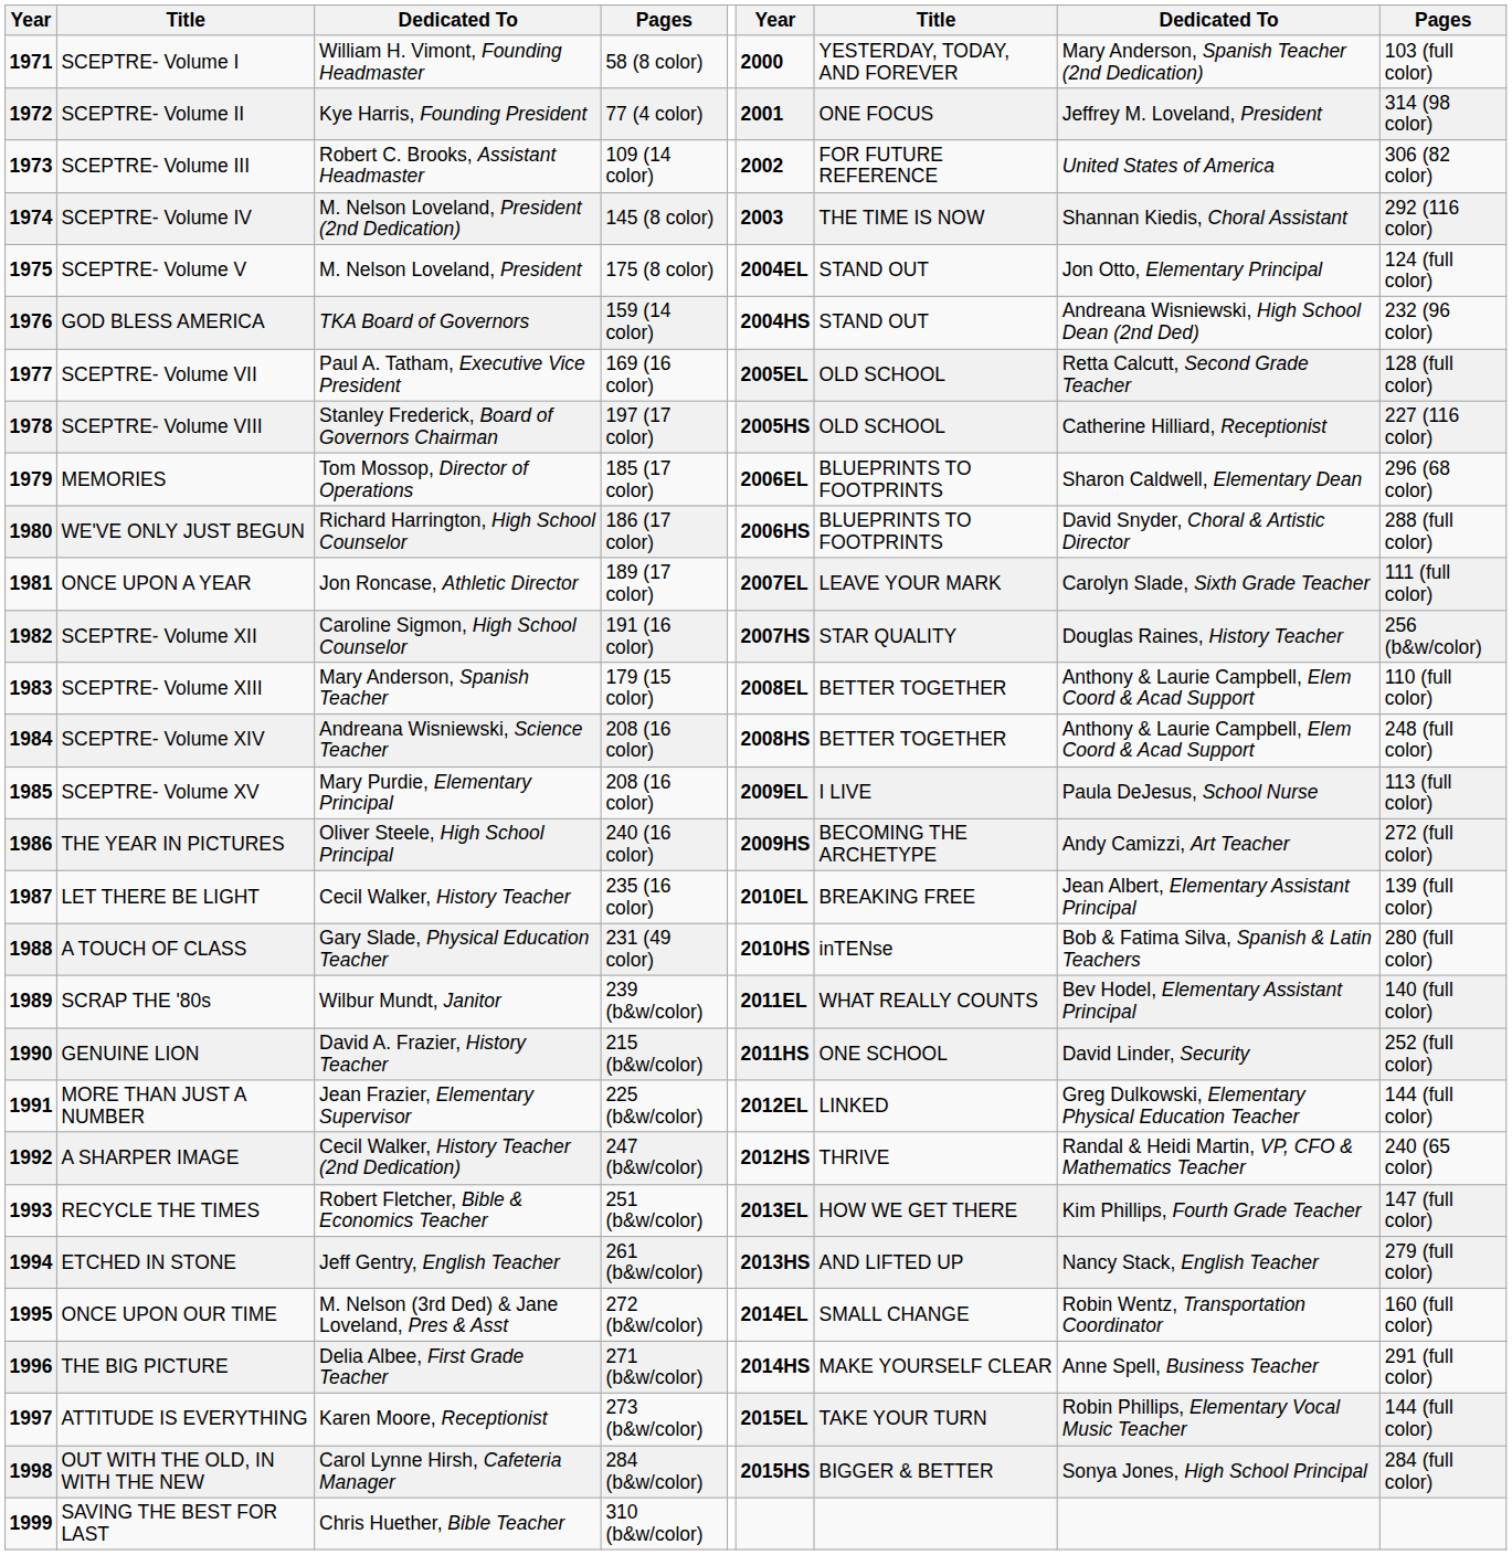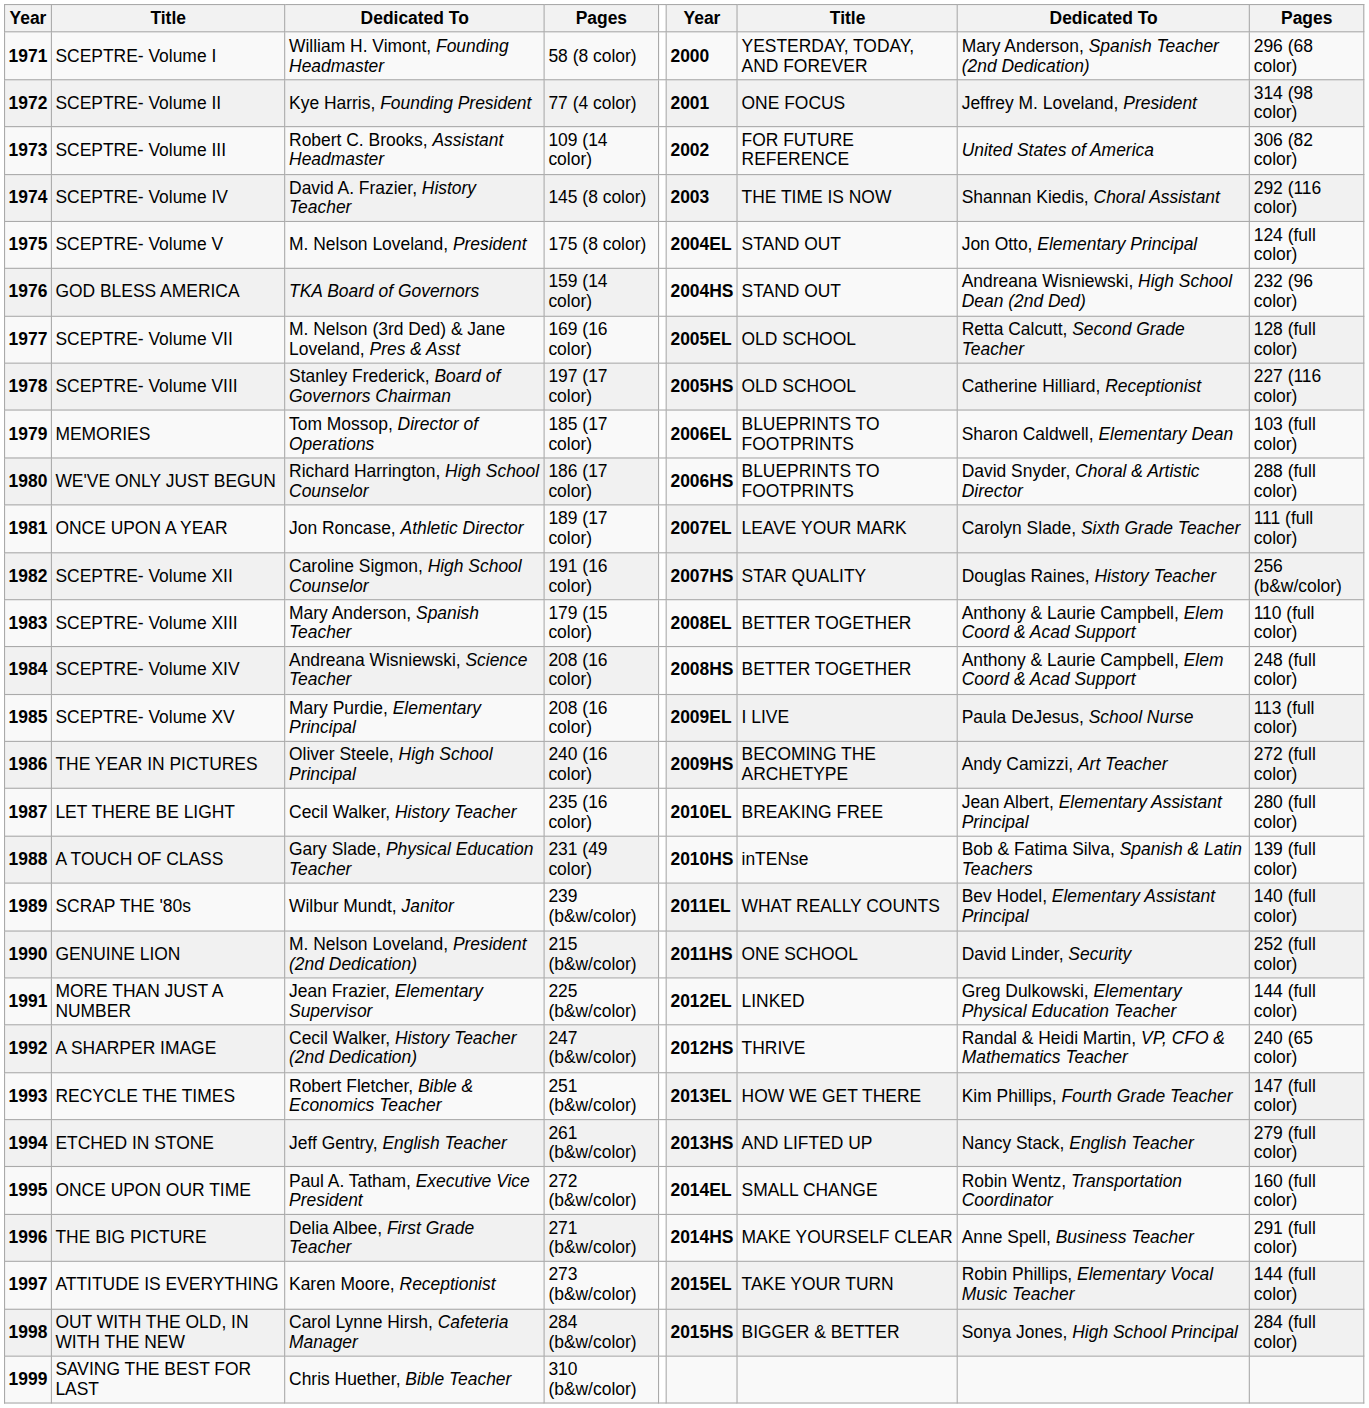 <table class="wikitable mw-collapsible mw-collapsed">
 <tr>
 <th>Year</th>
 <th>Title</th>
 <th>Dedicated To</th>
 <th>Pages</th>
 <th style="background:#FFFFFF;"></th>
 <th>Year</th>
 <th>Title</th>
 <th>Dedicated To</th>
 <th>Pages</th>
 </tr>
 <tr>
 <td><strong>1971</strong></td>
 <td>SCEPTRE- Volume I</td>
 <td>William H. Vimont, <em>Founding Headmaster</em></td>
 <td>58 (8 color)</td>
 <td style="background:#FFFFFF;"></td>
 <td><strong>2000</strong></td>
 <td>YESTERDAY, TODAY, AND FOREVER</td>
 <td>Mary Anderson, <em>Spanish Teacher (2nd Dedication)</em></td>
-<td>103 (full color)</td>
+<td>296 (68 color)</td>
 </tr>
 <tr>
 <td style="background:#F1F1F1;"><strong>1972</strong></td>
 <td style="background:#F1F1F1;">SCEPTRE- Volume II</td>
 <td style="background:#F1F1F1;">Kye Harris, <em>Founding President</em></td>
 <td style="background:#F1F1F1;">77 (4 color)</td>
 <td style="background:#FFFFFF;"></td>
 <td style="background:#F1F1F1;"><strong>2001</strong></td>
 <td style="background:#F1F1F1;">ONE FOCUS</td>
 <td style="background:#F1F1F1;">Jeffrey M. Loveland, <em>President</em></td>
 <td style="background:#F1F1F1;">314 (98 color)</td>
 </tr>
 <tr>
 <td><strong>1973</strong></td>
 <td>SCEPTRE- Volume III</td>
 <td>Robert C. Brooks, <em>Assistant Headmaster</em></td>
 <td>109 (14 color)</td>
 <td style="background:#FFFFFF;"></td>
 <td><strong>2002</strong></td>
 <td>FOR FUTURE REFERENCE</td>
 <td><em>United States of America</em></td>
 <td>306 (82 color)</td>
 </tr>
 <tr>
 <td style="background:#F1F1F1;"><strong>1974</strong></td>
 <td style="background:#F1F1F1;">SCEPTRE- Volume IV</td>
-<td style="background:#F1F1F1;">M. Nelson Loveland, <em>President (2nd Dedication)</em></td>
+<td style="background:#F1F1F1;">David A. Frazier, <em>History Teacher</em></td>
 <td style="background:#F1F1F1;">145 (8 color)</td>
 <td style="background:#FFFFFF;"></td>
 <td style="background:#F1F1F1;"><strong>2003</strong></td>
 <td style="background:#F1F1F1;">THE TIME IS NOW</td>
 <td style="background:#F1F1F1;">Shannan Kiedis, <em>Choral Assistant</em></td>
 <td style="background:#F1F1F1;">292 (116 color)</td>
 </tr>
 <tr>
 <td><strong>1975</strong></td>
 <td>SCEPTRE- Volume V</td>
 <td>M. Nelson Loveland, <em>President</em></td>
 <td>175 (8 color)</td>
 <td style="background:#FFFFFF;"></td>
 <td><strong>2004EL</strong></td>
 <td>STAND OUT</td>
 <td>Jon Otto, <em>Elementary Principal</em></td>
 <td>124 (full color)</td>
 </tr>
 <tr>
 <td style="background:#F1F1F1;"><strong>1976</strong></td>
 <td style="background:#F1F1F1;">GOD BLESS AMERICA</td>
 <td style="background:#F1F1F1;"><em>TKA Board of Governors</em></td>
 <td style="background:#F1F1F1;">159 (14 color)</td>
 <td style="background:#FFFFFF;"></td>
 <td><strong>2004HS</strong></td>
 <td>STAND OUT</td>
 <td>Andreana Wisniewski, <em>High School Dean (2nd Ded)</em></td>
 <td>232 (96 color)</td>
 </tr>
 <tr>
 <td><strong>1977</strong></td>
 <td>SCEPTRE- Volume VII</td>
-<td>Paul A. Tatham, <em>Executive Vice President</em></td>
+<td>M. Nelson (3rd Ded) & Jane Loveland, <em>Pres & Asst</em></td>
 <td>169 (16 color)</td>
 <td style="background:#FFFFFF;"></td>
 <td style="background:#F1F1F1;"><strong>2005EL</strong></td>
 <td style="background:#F1F1F1;">OLD SCHOOL</td>
 <td style="background:#F1F1F1;">Retta Calcutt, <em>Second Grade Teacher</em></td>
 <td style="background:#F1F1F1;">128 (full color)</td>
 </tr>
 <tr>
 <td style="background:#F1F1F1;"><strong>1978</strong></td>
 <td style="background:#F1F1F1;">SCEPTRE- Volume VIII</td>
 <td style="background:#F1F1F1;">Stanley Frederick, <em>Board of Governors Chairman</em></td>
 <td style="background:#F1F1F1;">197 (17 color)</td>
 <td style="background:#FFFFFF;"></td>
 <td style="background:#F1F1F1;"><strong>2005HS</strong></td>
 <td style="background:#F1F1F1;">OLD SCHOOL</td>
 <td style="background:#F1F1F1;">Catherine Hilliard, <em>Receptionist</em></td>
 <td style="background:#F1F1F1;">227 (116 color)</td>
 </tr>
 <tr>
 <td><strong>1979</strong></td>
 <td>MEMORIES</td>
 <td>Tom Mossop, <em>Director of Operations</em></td>
 <td>185 (17 color)</td>
 <td style="background:#FFFFFF;"></td>
 <td><strong>2006EL</strong></td>
 <td>BLUEPRINTS TO FOOTPRINTS</td>
 <td>Sharon Caldwell, <em>Elementary Dean</em></td>
-<td>296 (68 color)</td>
+<td>103 (full color)</td>
 </tr>
 <tr>
 <td style="background:#F1F1F1;"><strong>1980</strong></td>
 <td style="background:#F1F1F1;">WE'VE ONLY JUST BEGUN</td>
 <td style="background:#F1F1F1;">Richard Harrington, <em>High School Counselor</em></td>
 <td style="background:#F1F1F1;">186 (17 color)</td>
 <td style="background:#FFFFFF;"></td>
 <td><strong>2006HS</strong></td>
 <td>BLUEPRINTS TO FOOTPRINTS</td>
 <td>David Snyder, <em>Choral & Artistic Director</em></td>
 <td>288 (full color)</td>
 </tr>
 <tr>
 <td><strong>1981</strong></td>
 <td>ONCE UPON A YEAR</td>
 <td>Jon Roncase, <em>Athletic Director</em></td>
 <td>189 (17 color)</td>
 <td style="background:#FFFFFF;"></td>
 <td style="background:#F1F1F1;"><strong>2007EL</strong></td>
 <td style="background:#F1F1F1;">LEAVE YOUR MARK</td>
 <td style="background:#F1F1F1;">Carolyn Slade, <em>Sixth Grade Teacher</em></td>
 <td style="background:#F1F1F1;">111 (full color)</td>
 </tr>
 <tr>
 <td style="background:#F1F1F1;"><strong>1982</strong></td>
 <td style="background:#F1F1F1;">SCEPTRE- Volume XII</td>
 <td style="background:#F1F1F1;">Caroline Sigmon, <em>High School Counselor</em></td>
 <td style="background:#F1F1F1;">191 (16 color)</td>
 <td style="background:#FFFFFF;"></td>
 <td style="background:#F1F1F1;"><strong>2007HS</strong></td>
 <td style="background:#F1F1F1;">STAR QUALITY</td>
 <td style="background:#F1F1F1;">Douglas Raines, <em>History Teacher</em></td>
 <td style="background:#F1F1F1;">256 (b&w/color)</td>
 </tr>
 <tr>
 <td><strong>1983</strong></td>
 <td>SCEPTRE- Volume XIII</td>
 <td>Mary Anderson, <em>Spanish Teacher</em></td>
 <td>179 (15 color)</td>
 <td style="background:#FFFFFF;"></td>
 <td><strong>2008EL</strong></td>
 <td>BETTER TOGETHER</td>
 <td>Anthony & Laurie Campbell, <em>Elem Coord & Acad Support</em></td>
 <td>110 (full color)</td>
 </tr>
 <tr>
 <td style="background:#F1F1F1;"><strong>1984</strong></td>
 <td style="background:#F1F1F1;">SCEPTRE- Volume XIV</td>
 <td style="background:#F1F1F1;">Andreana Wisniewski, <em>Science Teacher</em></td>
 <td style="background:#F1F1F1;">208 (16 color)</td>
 <td style="background:#FFFFFF;"></td>
 <td><strong>2008HS</strong></td>
 <td>BETTER TOGETHER</td>
 <td>Anthony & Laurie Campbell, <em>Elem Coord & Acad Support</em></td>
 <td>248 (full color)</td>
 </tr>
 <tr>
 <td><strong>1985</strong></td>
 <td>SCEPTRE- Volume XV</td>
 <td>Mary Purdie, <em>Elementary Principal</em></td>
 <td>208 (16 color)</td>
 <td style="background:#FFFFFF;"></td>
 <td style="background:#F1F1F1;"><strong>2009EL</strong></td>
 <td style="background:#F1F1F1;">I LIVE</td>
 <td style="background:#F1F1F1;">Paula DeJesus, <em>School Nurse</em></td>
 <td style="background:#F1F1F1;">113 (full color)</td>
 </tr>
 <tr>
 <td style="background:#F1F1F1;"><strong>1986</strong></td>
 <td style="background:#F1F1F1;">THE YEAR IN PICTURES</td>
 <td style="background:#F1F1F1;">Oliver Steele, <em>High School Principal</em></td>
 <td style="background:#F1F1F1;">240 (16 color)</td>
 <td style="background:#FFFFFF;"></td>
 <td style="background:#F1F1F1;"><strong>2009HS</strong></td>
 <td style="background:#F1F1F1;">BECOMING THE ARCHETYPE</td>
 <td style="background:#F1F1F1;">Andy Camizzi, <em>Art Teacher</em></td>
 <td style="background:#F1F1F1;">272 (full color)</td>
 </tr>
 <tr>
 <td><strong>1987</strong></td>
 <td>LET THERE BE LIGHT</td>
 <td>Cecil Walker, <em>History Teacher</em></td>
 <td>235 (16 color)</td>
 <td style="background:#FFFFFF;"></td>
 <td><strong>2010EL</strong></td>
 <td>BREAKING FREE</td>
 <td>Jean Albert, <em>Elementary Assistant Principal</em></td>
-<td>139 (full color)</td>
+<td>280 (full color)</td>
 </tr>
 <tr>
 <td style="background:#F1F1F1;"><strong>1988</strong></td>
 <td style="background:#F1F1F1;">A TOUCH OF CLASS</td>
 <td style="background:#F1F1F1;">Gary Slade, <em>Physical Education Teacher</em></td>
 <td style="background:#F1F1F1;">231 (49 color)</td>
 <td style="background:#FFFFFF;"></td>
 <td><strong>2010HS</strong></td>
 <td>inTENse</td>
 <td>Bob & Fatima Silva, <em>Spanish & Latin Teachers</em></td>
-<td>280 (full color)</td>
+<td>139 (full color)</td>
 </tr>
 <tr>
 <td><strong>1989</strong></td>
 <td>SCRAP THE '80s</td>
 <td>Wilbur Mundt, <em>Janitor</em></td>
 <td>239 (b&w/color)</td>
 <td style="background:#FFFFFF;"></td>
 <td style="background:#F1F1F1;"><strong>2011EL</strong></td>
 <td style="background:#F1F1F1;">WHAT REALLY COUNTS</td>
 <td style="background:#F1F1F1;">Bev Hodel, <em>Elementary Assistant Principal</em></td>
 <td style="background:#F1F1F1;">140 (full color)</td>
 </tr>
 <tr>
 <td style="background:#F1F1F1;"><strong>1990</strong></td>
 <td style="background:#F1F1F1;">GENUINE LION</td>
-<td style="background:#F1F1F1;">David A. Frazier, <em>History Teacher</em></td>
+<td style="background:#F1F1F1;">M. Nelson Loveland, <em>President (2nd Dedication)</em></td>
 <td style="background:#F1F1F1;">215 (b&w/color)</td>
 <td style="background:#FFFFFF;"></td>
 <td style="background:#F1F1F1;"><strong>2011HS</strong></td>
 <td style="background:#F1F1F1;">ONE SCHOOL</td>
 <td style="background:#F1F1F1;">David Linder, <em>Security</em></td>
 <td style="background:#F1F1F1;">252 (full color)</td>
 </tr>
 <tr>
 <td><strong>1991</strong></td>
 <td>MORE THAN JUST A NUMBER</td>
 <td>Jean Frazier, <em>Elementary Supervisor</em></td>
 <td>225 (b&w/color)</td>
 <td style="background:#FFFFFF;"></td>
 <td><strong>2012EL</strong></td>
 <td>LINKED</td>
 <td>Greg Dulkowski, <em>Elementary Physical Education Teacher</em></td>
 <td>144 (full color)</td>
 </tr>
 <tr>
 <td style="background:#F1F1F1;"><strong>1992</strong></td>
 <td style="background:#F1F1F1;">A SHARPER IMAGE</td>
 <td style="background:#F1F1F1;">Cecil Walker, <em>History Teacher (2nd Dedication)</em></td>
 <td style="background:#F1F1F1;">247 (b&w/color)</td>
 <td style="background:#FFFFFF;"></td>
 <td><strong>2012HS</strong></td>
 <td>THRIVE</td>
 <td>Randal & Heidi Martin, <em>VP, CFO & Mathematics Teacher</em></td>
 <td>240 (65 color)</td>
 </tr>
 <tr>
 <td><strong>1993</strong></td>
 <td>RECYCLE THE TIMES</td>
 <td>Robert Fletcher, <em>Bible & Economics Teacher</em></td>
 <td>251 (b&w/color)</td>
 <td style="background:#FFFFFF;"></td>
 <td style="background:#F1F1F1;"><strong>2013EL</strong></td>
 <td style="background:#F1F1F1;">HOW WE GET THERE</td>
 <td style="background:#F1F1F1;">Kim Phillips, <em>Fourth Grade Teacher</em></td>
 <td style="background:#F1F1F1;">147 (full color)</td>
 </tr>
 <tr>
 <td style="background:#F1F1F1;"><strong>1994</strong></td>
 <td style="background:#F1F1F1;">ETCHED IN STONE</td>
 <td style="background:#F1F1F1;">Jeff Gentry, <em>English Teacher</em></td>
 <td style="background:#F1F1F1;">261 (b&w/color)</td>
 <td style="background:#FFFFFF;"></td>
 <td style="background:#F1F1F1;"><strong>2013HS</strong></td>
 <td style="background:#F1F1F1;">AND LIFTED UP</td>
 <td style="background:#F1F1F1;">Nancy Stack, <em>English Teacher</em></td>
 <td style="background:#F1F1F1;">279 (full color)</td>
 </tr>
 <tr>
 <td><strong>1995</strong></td>
 <td>ONCE UPON OUR TIME</td>
-<td>M. Nelson (3rd Ded) & Jane Loveland, <em>Pres & Asst</em></td>
+<td>Paul A. Tatham, <em>Executive Vice President</em></td>
 <td>272 (b&w/color)</td>
 <td style="background:#FFFFFF;"></td>
 <td><strong>2014EL</strong></td>
 <td>SMALL CHANGE</td>
 <td>Robin Wentz, <em>Transportation Coordinator</em></td>
 <td>160 (full color)</td>
 </tr>
 <tr>
 <td style="background:#F1F1F1;"><strong>1996</strong></td>
 <td style="background:#F1F1F1;">THE BIG PICTURE</td>
 <td style="background:#F1F1F1;">Delia Albee, <em>First Grade Teacher</em></td>
 <td style="background:#F1F1F1;">271 (b&w/color)</td>
 <td style="background:#FFFFFF;"></td>
 <td><strong>2014HS</strong></td>
 <td>MAKE YOURSELF CLEAR</td>
 <td>Anne Spell, <em>Business Teacher</em></td>
 <td>291 (full color)</td>
 </tr>
 <tr>
 <td><strong>1997</strong></td>
 <td>ATTITUDE IS EVERYTHING</td>
 <td>Karen Moore, <em>Receptionist</em></td>
 <td>273 (b&w/color)</td>
 <td style="background:#FFFFFF;"></td>
 <td style="background:#F1F1F1;"><strong>2015EL</strong></td>
 <td style="background:#F1F1F1;">TAKE YOUR TURN</td>
 <td style="background:#F1F1F1;">Robin Phillips, <em>Elementary Vocal Music Teacher</em></td>
 <td style="background:#F1F1F1;">144 (full color)</td>
 </tr>
 <tr>
 <td style="background:#F1F1F1;"><strong>1998</strong></td>
 <td style="background:#F1F1F1;">OUT WITH THE OLD, IN WITH THE NEW</td>
 <td style="background:#F1F1F1;">Carol Lynne Hirsh, <em>Cafeteria Manager</em></td>
 <td style="background:#F1F1F1;">284 (b&w/color)</td>
 <td style="background:#FFFFFF;"></td>
 <td style="background:#F1F1F1;"><strong>2015HS</strong></td>
 <td style="background:#F1F1F1;">BIGGER & BETTER</td>
 <td style="background:#F1F1F1;">Sonya Jones, <em>High School Principal</em></td>
 <td style="background:#F1F1F1;">284 (full color)</td>
 </tr>
 <tr>
 <td><strong>1999</strong></td>
 <td>SAVING THE BEST FOR LAST</td>
 <td>Chris Huether, <em>Bible Teacher</em></td>
 <td>310 (b&w/color)</td>
 <td style="background:#FFFFFF;"></td>
 <td></td>
 <td></td>
 <td></td>
 <td></td>
 </tr>
 </table>
